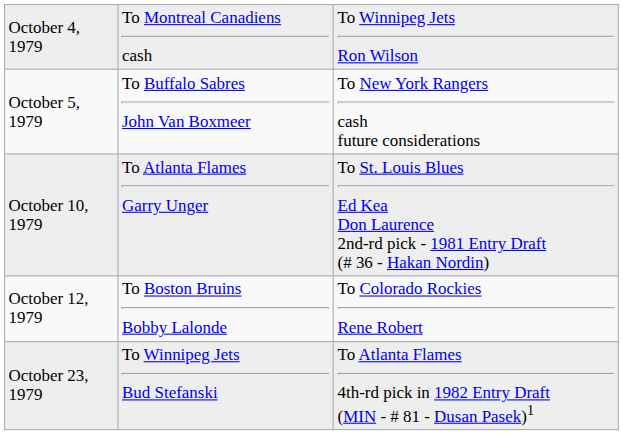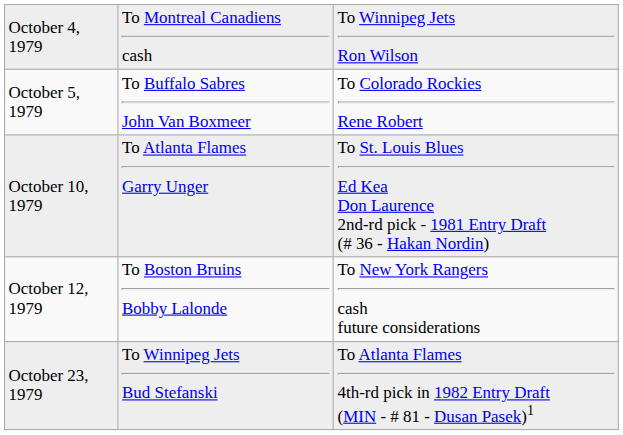 <table class="wikitable" style="border:1px solid #999; width:580px;">
 <tr style="background:#eee;">
 <td>October 4,<br>1979</td>
 <td valign="top">To <a href='#'>Montreal Canadiens</a><hr>cash</td>
 <td valign="top">To <a href='#'>Winnipeg Jets</a><hr><a href='#'>Ron Wilson</a></td>
 </tr>
 <tr>
 <td>October 5,<br>1979</td>
 <td valign="top">To <a href='#'>Buffalo Sabres</a><hr><a href='#'>John Van Boxmeer</a></td>
-<td valign="top">To <a href='#'>New York Rangers</a><hr>cash<br>future considerations</td>
+<td valign="top">To <a href='#'>Colorado Rockies</a><hr><a href='#'>Rene Robert</a></td>
 </tr>
 <tr style="background:#eee;">
 <td>October 10,<br>1979</td>
 <td valign="top">To <a href='#'>Atlanta Flames</a><hr><a href='#'>Garry Unger</a></td>
 <td valign="top">To <a href='#'>St. Louis Blues</a><hr><a href='#'>Ed Kea</a><br><a href='#'>Don Laurence</a><br>2nd-rd pick - <a href='#'>1981 Entry Draft</a><br>(# 36 - <a href='#'>Hakan Nordin</a>)</td>
 </tr>
 <tr>
 <td>October 12,<br>1979</td>
 <td valign="top">To <a href='#'>Boston Bruins</a><hr><a href='#'>Bobby Lalonde</a></td>
-<td valign="top">To <a href='#'>Colorado Rockies</a><hr><a href='#'>Rene Robert</a></td>
+<td valign="top">To <a href='#'>New York Rangers</a><hr>cash<br>future considerations</td>
 </tr>
 <tr style="background:#eee;">
 <td>October 23,<br>1979</td>
 <td valign="top">To <a href='#'>Winnipeg Jets</a><hr><a href='#'>Bud Stefanski</a></td>
 <td valign="top">To <a href='#'>Atlanta Flames</a><hr>4th-rd pick in <a href='#'>1982 Entry Draft</a><br>(<a href='#'>MIN</a> - # 81 - <a href='#'>Dusan Pasek</a>)<sup>1</sup></td>
 </tr>
 </table>
